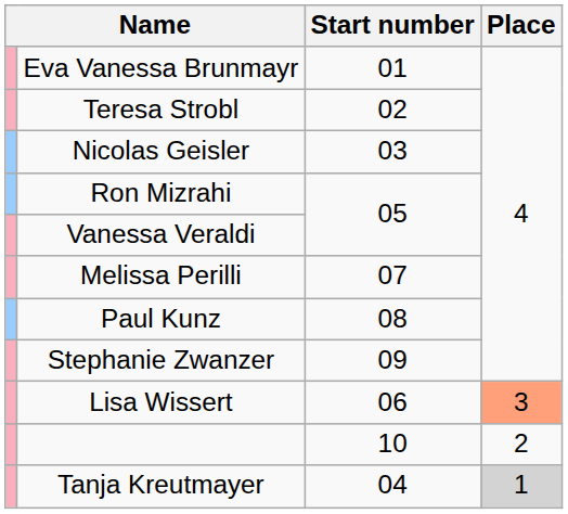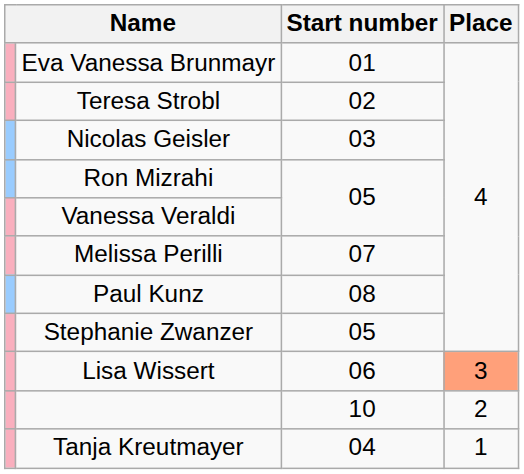 <table class="wikitable sortable" style="text-align:center">
 <tr>
 <th colspan=2>Name</th>
 <th>Start number</th>
 <th>Place</th>
 </tr>
 <tr>
 <td style="background:#faafbe"></td>
 <td>Eva Vanessa Brunmayr</td>
 <td>01</td>
 <td rowspan=8>4</td>
 </tr>
 <tr>
 <td style="background:#faafbe"></td>
 <td>Teresa Strobl</td>
 <td>02</td>
 </tr>
 <tr>
 <td style="background:#9cf;"></td>
 <td>Nicolas Geisler</td>
 <td>03</td>
 </tr>
 <tr>
 <td style="background:#9cf;"></td>
 <td>Ron Mizrahi</td>
 <td rowspan=2>05</td>
 </tr>
 <tr>
 <td style="background:#faafbe"></td>
 <td>Vanessa Veraldi</td>
 </tr>
 <tr>
 <td style="background:#faafbe"></td>
 <td>Melissa Perilli</td>
 <td>07</td>
 </tr>
 <tr>
 <td style="background:#9cf;"></td>
 <td>Paul Kunz</td>
 <td>08</td>
 </tr>
 <tr>
 <td style="background:#faafbe"></td>
 <td>Stephanie Zwanzer</td>
-<td>09</td>
+<td>05</td>
 </tr>
 <tr>
 <td style="background:#faafbe"></td>
 <td>Lisa Wissert</td>
 <td>06</td>
 <td style="background: lightsalmon;">3</td>
 </tr>
 <tr>
 <td style="background:#faafbe"></td>
 <td></td>
 <td>10</td>
 <td>2</td>
 </tr>
 <tr>
 <td style="background:#faafbe"></td>
 <td>Tanja Kreutmayer</td>
 <td>04</td>
-<td style="background: lightgrey;">1</td>
+<td>1</td>
 </tr>
 </table>
